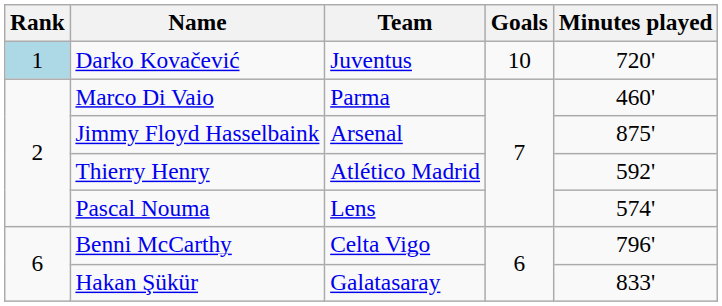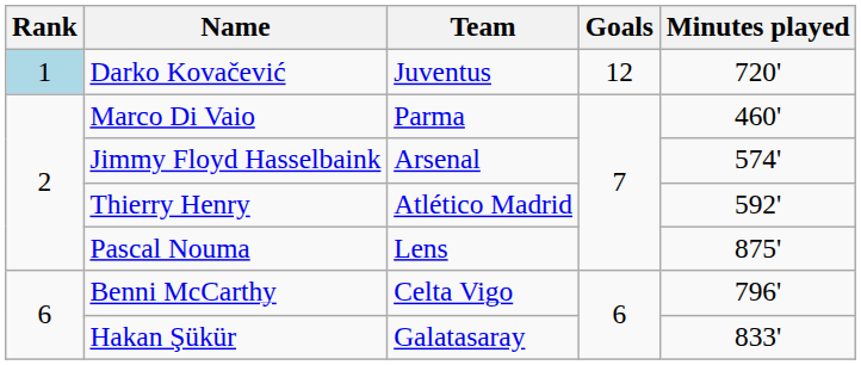 <table class="wikitable" style="text-align:center">
 <tr>
 <th>Rank</th>
 <th>Name</th>
 <th>Team</th>
 <th>Goals</th>
 <th>Minutes played</th>
 </tr>
 <tr>
 <td style="background: lightblue;">1</td>
 <td align="left"> <a href='#'>Darko Kovačević</a></td>
 <td align="left"> <a href='#'>Juventus</a></td>
-<td>10</td>
+<td>12</td>
 <td>720'</td>
 </tr>
 <tr>
 <td rowspan="4">2</td>
 <td align="left"> <a href='#'>Marco Di Vaio</a></td>
 <td align="left"> <a href='#'>Parma</a></td>
 <td rowspan="4">7</td>
 <td>460'</td>
 </tr>
 <tr>
 <td align="left"> <a href='#'>Jimmy Floyd Hasselbaink</a></td>
 <td align="left"> <a href='#'>Arsenal</a></td>
-<td>875'</td>
+<td>574'</td>
 </tr>
 <tr>
 <td align="left"> <a href='#'>Thierry Henry</a></td>
 <td align="left"> <a href='#'>Atlético Madrid</a></td>
 <td>592'</td>
 </tr>
 <tr>
 <td align="left"> <a href='#'>Pascal Nouma</a></td>
 <td align="left"> <a href='#'>Lens</a></td>
-<td>574'</td>
+<td>875'</td>
 </tr>
 <tr>
 <td rowspan="2">6</td>
 <td align="left"> <a href='#'>Benni McCarthy</a></td>
 <td align="left"> <a href='#'>Celta Vigo</a></td>
 <td rowspan="2">6</td>
 <td>796'</td>
 </tr>
 <tr>
 <td align="left"> <a href='#'>Hakan Şükür</a></td>
 <td align="left"> <a href='#'>Galatasaray</a></td>
 <td>833'</td>
 </tr>
 </table>
